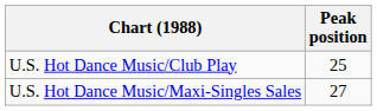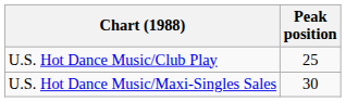 <table class="wikitable sortable">
 <tr>
 <th>Chart (1988)</th>
 <th>Peak<br>position</th>
 </tr>
 <tr>
 <td style="text-align:left;">U.S. <a href='#'>Hot Dance Music/Club Play</a></td>
 <td style="text-align:center;">25</td>
 </tr>
 <tr>
 <td style="text-align:left;">U.S. <a href='#'>Hot Dance Music/Maxi-Singles Sales</a></td>
-<td style="text-align:center;">27</td>
+<td style="text-align:center;">30</td>
 </tr>
 </table>
